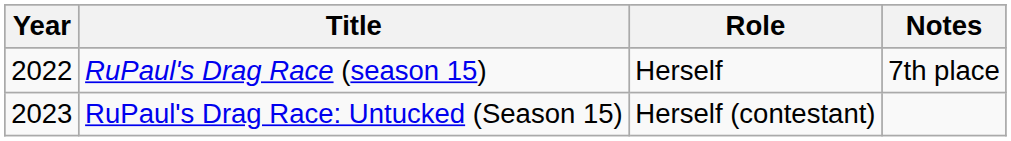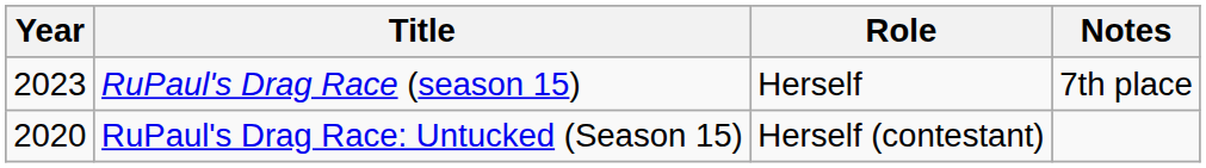 <table class="wikitable plainrowheaders" style="text-align:left;">
 <tr>
 <th>Year</th>
 <th>Title</th>
 <th>Role</th>
 <th>Notes</th>
 </tr>
 <tr>
-<td>2022</td>
+<td>2023</td>
 <td><em><a href='#'>RuPaul's Drag Race</a></em> (<a href='#'>season 15</a>)</td>
 <td>Herself</td>
 <td>7th place</td>
 </tr>
 <tr>
-<td>2023</td>
+<td>2020</td>
 <td><a href='#'>RuPaul's Drag Race: Untucked</a> (Season 15)</td>
 <td>Herself (contestant)</td>
 <td></td>
 </tr>
 </table>
